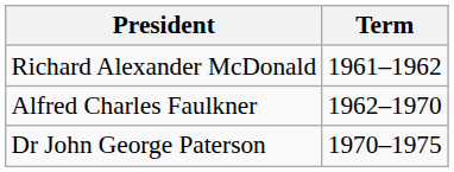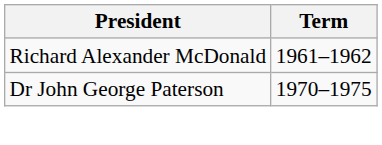 <table class="wikitable">
 <tr>
 <th>President</th>
 <th>Term</th>
 </tr>
 <tr>
 <td>Richard Alexander McDonald</td>
 <td>1961–1962</td>
 </tr>
 <tr>
-<td>Alfred Charles Faulkner</td>
-<td>1962–1970</td>
-</tr>
-<tr>
 <td>Dr John George Paterson</td>
 <td>1970–1975</td>
 </tr>
 </table>
